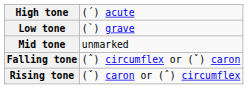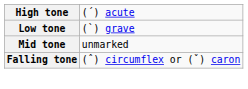 <table class="wikitable">
 <tr>
 <th>High tone</th>
 <td>(´) <a href='#'>acute</a></td>
 </tr>
 <tr>
 <th>Low tone</th>
 <td>(`) <a href='#'>grave</a></td>
 </tr>
 <tr>
 <th>Mid tone</th>
 <td>unmarked</td>
 </tr>
 <tr>
 <th>Falling tone</th>
 <td>(ˆ) <a href='#'>circumflex</a> or (ˇ) <a href='#'>caron</a></td>
 </tr>
-<tr>
-<th>Rising tone</th>
-<td>(ˇ) <a href='#'>caron</a> or (ˆ) <a href='#'>circumflex</a></td>
-</tr>
 </table>
